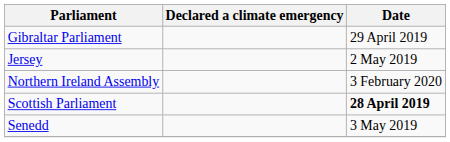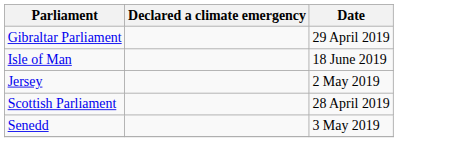 <table class="wikitable sortable">
 <tr>
 <th>Parliament</th>
 <th>Declared a climate emergency</th>
 <th>Date</th>
 </tr>
 <tr>
 <td><a href='#'>Gibraltar Parliament</a></td>
 <td></td>
 <td>29 April 2019</td>
 </tr>
 <tr>
+<td><a href='#'>Isle of Man</a></td>
+<td></td>
+<td>18 June 2019</td>
+</tr>
+<tr>
 <td><a href='#'>Jersey</a></td>
 <td></td>
 <td>2 May 2019</td>
 </tr>
 <tr>
-<td><a href='#'>Northern Ireland Assembly</a></td>
-<td></td>
-<td>3 February 2020</td>
-</tr>
-<tr>
 <td><a href='#'>Scottish Parliament</a></td>
 <td></td>
-<td><strong>28 April 2019</strong></td>
+<td>28 April 2019</td>
 </tr>
 <tr>
 <td><a href='#'>Senedd</a></td>
 <td></td>
 <td>3 May 2019</td>
 </tr>
 <tr>
 </tr>
 </table>
